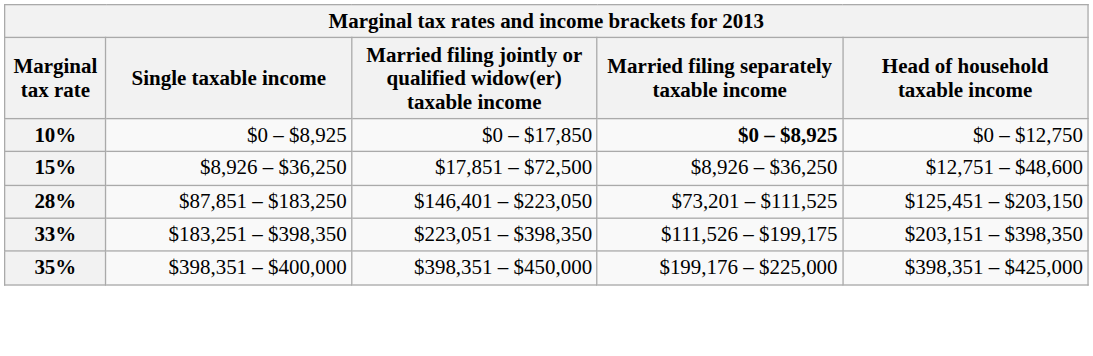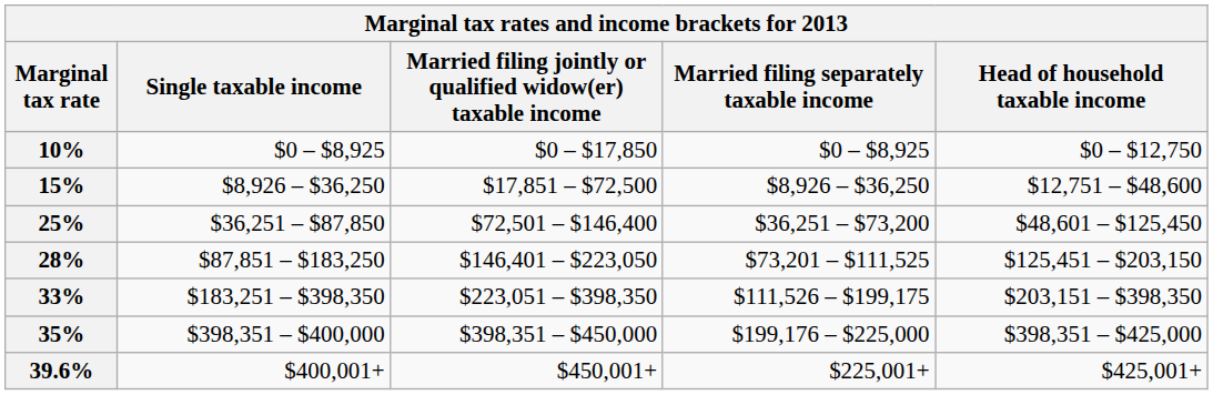 <table class="wikitable collapsible collapsed" style="text-align:right" style="margin:0 0 1em 1em; font-size: 90%">
 <tr>
 <th colspan=5>Marginal tax rates and income brackets for 2013</th>
 </tr>
 <tr>
 <th width=70>Marginal tax rate</th>
 <th width=180>Single taxable income</th>
 <th width=180>Married filing jointly or qualified widow(er) taxable income</th>
 <th width=180>Married filing separately taxable income</th>
 <th width=180>Head of household taxable income</th>
 </tr>
 <tr>
 <th>10%</th>
 <td>$0 – $8,925</td>
 <td>$0 – $17,850</td>
-<td><strong>$0 – $8,925</strong></td>
+<td>$0 – $8,925</td>
 <td>$0 – $12,750</td>
 </tr>
 <tr>
 <th>15%</th>
 <td>$8,926 – $36,250</td>
 <td>$17,851 – $72,500</td>
 <td>$8,926 – $36,250</td>
 <td>$12,751 – $48,600</td>
+</tr>
+<tr>
+<th>25%</th>
+<td>$36,251 – $87,850</td>
+<td>$72,501 – $146,400</td>
+<td>$36,251 – $73,200</td>
+<td>$48,601 – $125,450</td>
 </tr>
 <tr>
 <th>28%</th>
 <td>$87,851 – $183,250</td>
 <td>$146,401 – $223,050</td>
 <td>$73,201 – $111,525</td>
 <td>$125,451 – $203,150</td>
 </tr>
 <tr>
 <th>33%</th>
 <td>$183,251 – $398,350</td>
 <td>$223,051 – $398,350</td>
 <td>$111,526 – $199,175</td>
 <td>$203,151 – $398,350</td>
 </tr>
 <tr>
 <th>35%</th>
 <td>$398,351 – $400,000</td>
 <td>$398,351 – $450,000</td>
 <td>$199,176 – $225,000</td>
 <td>$398,351 – $425,000</td>
 </tr>
+<tr>
+<th>39.6%</th>
+<td>$400,001+</td>
+<td>$450,001+</td>
+<td>$225,001+</td>
+<td>$425,001+</td>
+</tr>
 </table>
